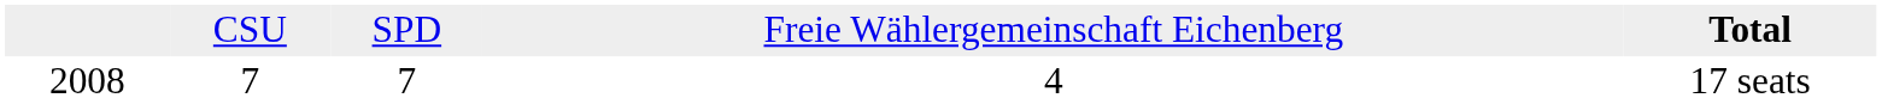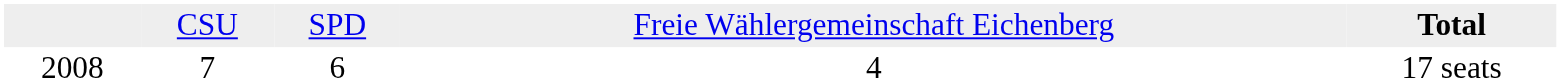 <table border="0" cellpadding="2" cellspacing="0" width="50%">
 <tr bgcolor="#eeeeee" align="center">
 <td></td>
 <td><a href='#'>CSU</a></td>
 <td><a href='#'>SPD</a></td>
 <td><a href='#'>Freie Wählergemeinschaft Eichenberg</a></td>
 <td><strong>Total</strong></td>
 </tr>
 <tr align="center">
 <td>2008</td>
 <td>7</td>
-<td>7</td>
+<td>6</td>
 <td>4</td>
 <td>17 seats</td>
 </tr>
 </table>
